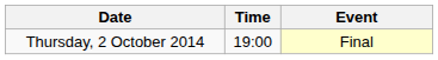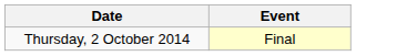 <table class = "wikitable" style="text-align:center;">
 <tr>
 <th width=220>Date</th>
-<th width=50>Time</th>
 <th width=150>Event</th>
 </tr>
 <tr>
 <td>Thursday, 2 October 2014</td>
-<td>19:00</td>
 <td bgcolor=ffffcc>Final</td>
 </tr>
 </table>
